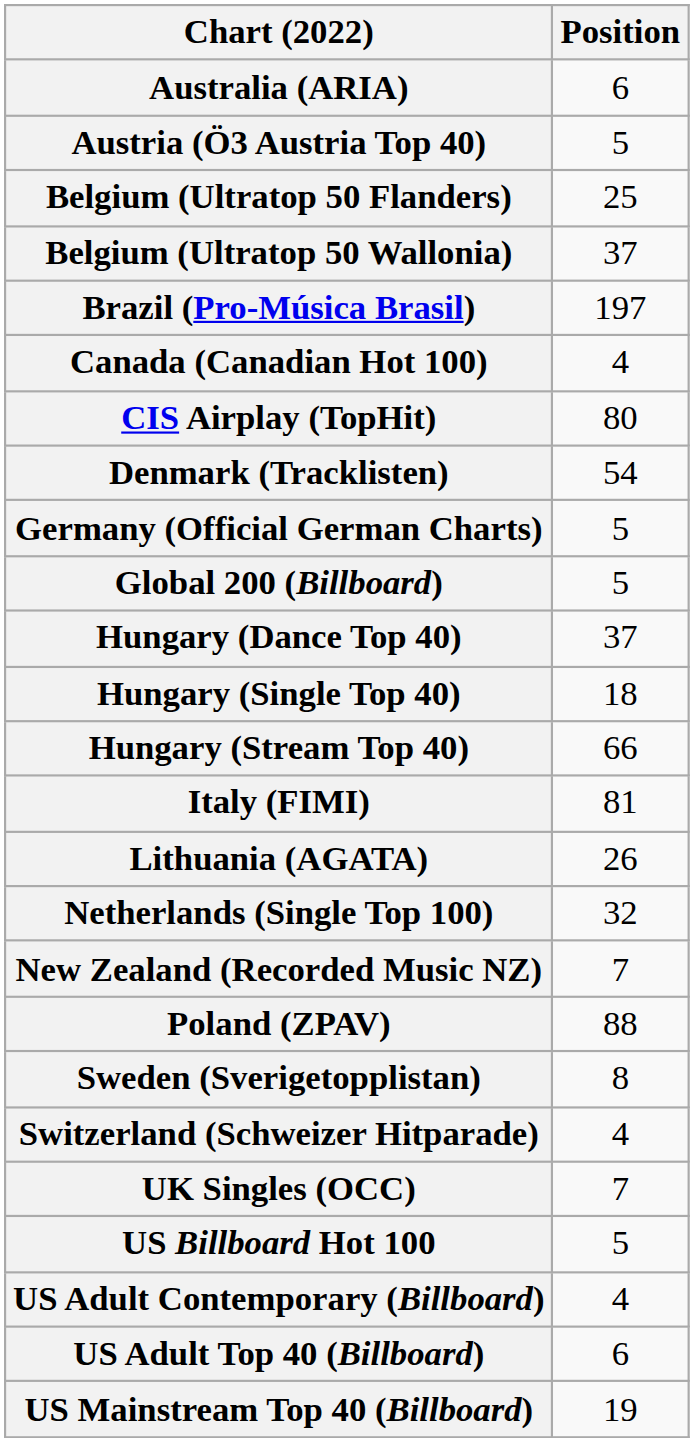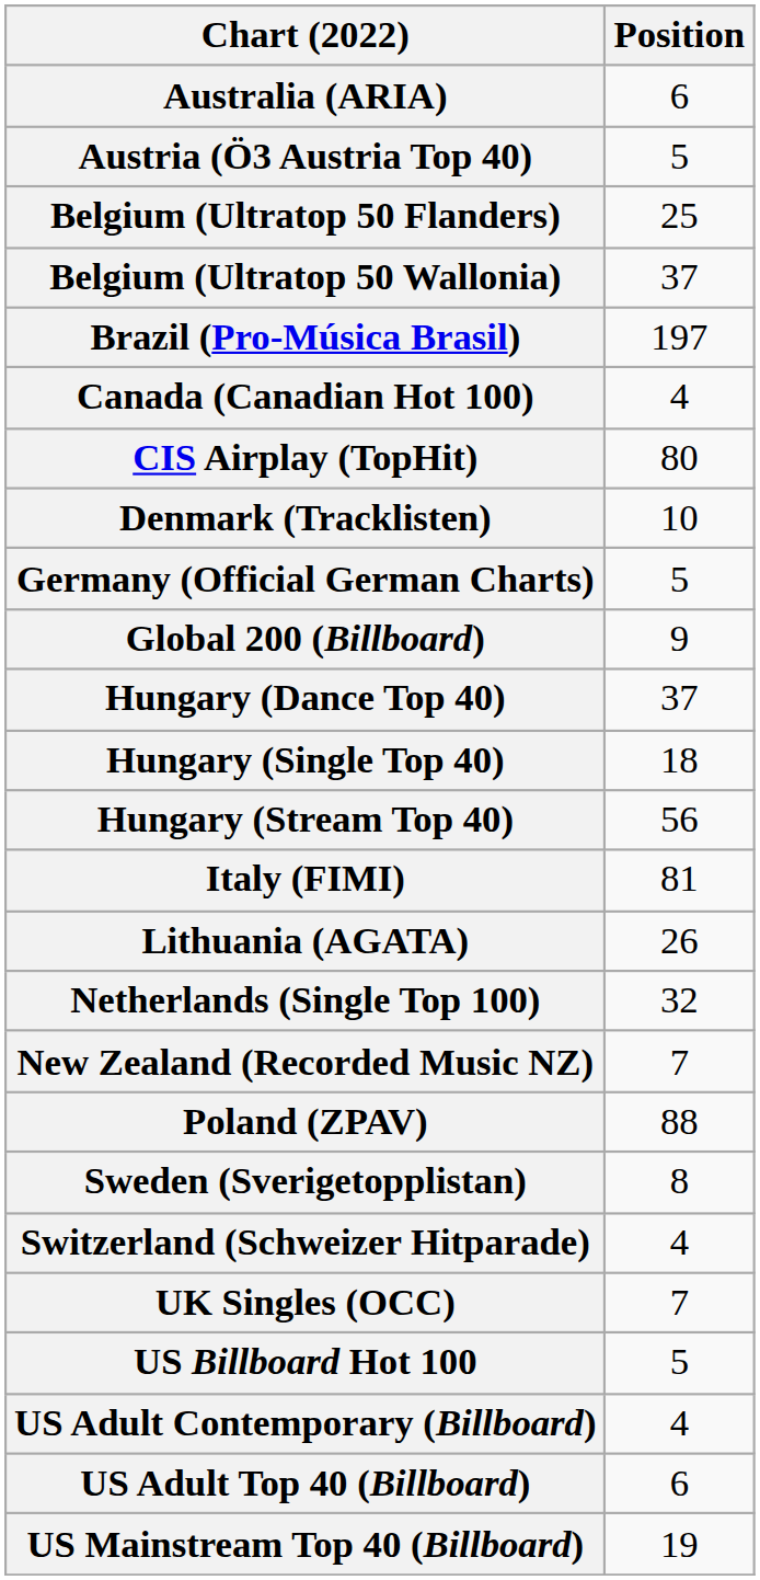 <table class="wikitable sortable plainrowheaders" style="text-align:center">
 <tr>
 <th scope="col">Chart (2022)</th>
 <th scope="col">Position</th>
 </tr>
 <tr>
 <th scope="row">Australia (ARIA)</th>
 <td>6</td>
 </tr>
 <tr>
 <th scope="row">Austria (Ö3 Austria Top 40)</th>
 <td>5</td>
 </tr>
 <tr>
 <th scope="row">Belgium (Ultratop 50 Flanders)</th>
 <td>25</td>
 </tr>
 <tr>
 <th scope="row">Belgium (Ultratop 50 Wallonia)</th>
 <td>37</td>
 </tr>
 <tr>
 <th scope="row">Brazil (<a href='#'>Pro-Música Brasil</a>)</th>
 <td>197</td>
 </tr>
 <tr>
 <th scope="row">Canada (Canadian Hot 100)</th>
 <td>4</td>
 </tr>
 <tr>
 <th scope="row"><a href='#'>CIS</a> Airplay (TopHit)</th>
 <td>80</td>
 </tr>
 <tr>
 <th scope="row">Denmark (Tracklisten)</th>
-<td>54</td>
+<td>10</td>
 </tr>
 <tr>
 <th scope="row">Germany (Official German Charts)</th>
 <td>5</td>
 </tr>
 <tr>
 <th scope="row">Global 200 (<em>Billboard</em>)</th>
-<td>5</td>
+<td>9</td>
 </tr>
 <tr>
 <th scope="row">Hungary (Dance Top 40)</th>
 <td>37</td>
 </tr>
 <tr>
 <th scope="row">Hungary (Single Top 40)</th>
 <td>18</td>
 </tr>
 <tr>
 <th scope="row">Hungary (Stream Top 40)</th>
-<td>66</td>
+<td>56</td>
 </tr>
 <tr>
 <th scope="row">Italy (FIMI)</th>
 <td>81</td>
 </tr>
 <tr>
 <th scope="row">Lithuania (AGATA)</th>
 <td>26</td>
 </tr>
 <tr>
 <th scope="row">Netherlands (Single Top 100)</th>
 <td>32</td>
 </tr>
 <tr>
 <th scope="row">New Zealand (Recorded Music NZ)</th>
 <td>7</td>
 </tr>
 <tr>
 <th scope="row">Poland (ZPAV)</th>
 <td>88</td>
 </tr>
 <tr>
 <th scope="row">Sweden (Sverigetopplistan)</th>
 <td>8</td>
 </tr>
 <tr>
 <th scope="row">Switzerland (Schweizer Hitparade)</th>
 <td>4</td>
 </tr>
 <tr>
 <th scope="row">UK Singles (OCC)</th>
 <td>7</td>
 </tr>
 <tr>
 <th scope="row">US <em>Billboard</em> Hot 100</th>
 <td>5</td>
 </tr>
 <tr>
 <th scope="row">US Adult Contemporary (<em>Billboard</em>)</th>
 <td>4</td>
 </tr>
 <tr>
 <th scope="row">US Adult Top 40 (<em>Billboard</em>)</th>
 <td>6</td>
 </tr>
 <tr>
 <th scope="row">US Mainstream Top 40 (<em>Billboard</em>)</th>
 <td>19</td>
 </tr>
 </table>
